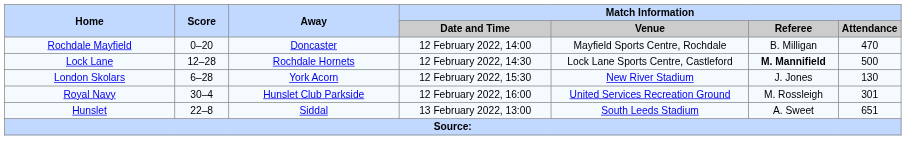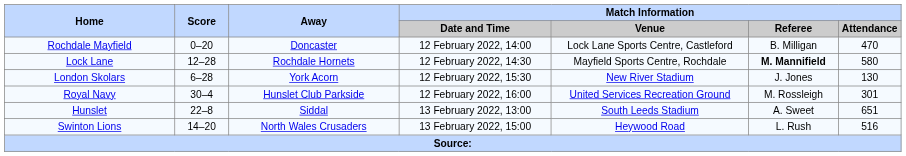 <table border=1 style="border-collapse:collapse; font-size:90%; text-align:center"; cellpadding=3 cellspacing=0 width=100%>
 <tr bgcolor="#c1d8ff">
 <th rowspan=2 width=19%>Home</th>
 <th rowspan=2 width=6%>Score</th>
 <th rowspan=2 width=19%>Away</th>
 <th colspan=4>Match Information</th>
 </tr>
 <tr bgcolor="#cccccc">
 <th width=17%>Date and Time</th>
 <th width=22%>Venue</th>
 <th width=10%>Referee</th>
 <th width=7%>Attendance</th>
 </tr>
 <tr bgcolor=#f5faff>
 <td><a href='#'>Rochdale Mayfield</a></td>
 <td>0–20</td>
 <td> <a href='#'>Doncaster</a></td>
 <td>12 February 2022, 14:00</td>
-<td>Mayfield Sports Centre, Rochdale</td>
+<td>Lock Lane Sports Centre, Castleford</td>
 <td>B. Milligan</td>
 <td>470</td>
 </tr>
 <tr bgcolor=#f5faff>
 <td><a href='#'>Lock Lane</a></td>
 <td>12–28</td>
 <td> <a href='#'>Rochdale Hornets</a></td>
 <td>12 February 2022, 14:30</td>
-<td>Lock Lane Sports Centre, Castleford</td>
+<td>Mayfield Sports Centre, Rochdale</td>
 <td><strong>M. Mannifield</strong></td>
-<td>500</td>
+<td>580</td>
 </tr>
 <tr bgcolor=#f5faff>
 <td> <a href='#'>London Skolars</a></td>
 <td>6–28</td>
 <td><a href='#'>York Acorn</a></td>
 <td>12 February 2022, 15:30</td>
 <td><a href='#'>New River Stadium</a></td>
 <td>J. Jones</td>
 <td>130</td>
 </tr>
 <tr bgcolor=#f5faff>
 <td><a href='#'>Royal Navy</a></td>
 <td>30–4</td>
 <td><a href='#'>Hunslet Club Parkside</a></td>
 <td>12 February 2022, 16:00</td>
 <td><a href='#'>United Services Recreation Ground</a></td>
 <td>M. Rossleigh</td>
 <td>301</td>
 </tr>
 <tr bgcolor=#f5faff>
 <td> <a href='#'>Hunslet</a></td>
 <td>22–8</td>
 <td><a href='#'>Siddal</a></td>
 <td>13 February 2022, 13:00</td>
 <td><a href='#'>South Leeds Stadium</a></td>
 <td>A. Sweet</td>
 <td>651</td>
 </tr>
+<tr bgcolor=#f5faff>
+<td> <a href='#'>Swinton Lions</a></td>
+<td>14–20</td>
+<td> <a href='#'>North Wales Crusaders</a></td>
+<td>13 February 2022, 15:00</td>
+<td><a href='#'>Heywood Road</a></td>
+<td>L. Rush</td>
+<td>516</td>
+</tr>
 <tr style="background:#c1d8ff;">
 <th colspan=7>Source:</th>
 </tr>
 </table>
